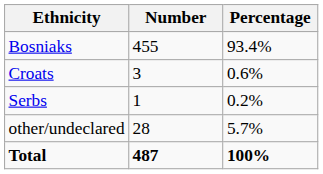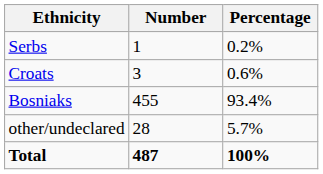 <table class="wikitable">
 <tr>
 <th width="100px">Ethnicity</th>
 <th width="80px">Number</th>
 <th width="80px">Percentage</th>
 </tr>
 <tr>
-<td><a href='#'>Bosniaks</a></td>
-<td>455</td>
-<td>93.4%</td>
+<td><a href='#'>Serbs</a></td>
+<td>1</td>
+<td>0.2%</td>
 </tr>
 <tr>
 <td><a href='#'>Croats</a></td>
 <td>3</td>
 <td>0.6%</td>
 </tr>
 <tr>
-<td><a href='#'>Serbs</a></td>
-<td>1</td>
-<td>0.2%</td>
+<td><a href='#'>Bosniaks</a></td>
+<td>455</td>
+<td>93.4%</td>
 </tr>
 <tr>
 <td>other/undeclared</td>
 <td>28</td>
 <td>5.7%</td>
 </tr>
 <tr>
 <td><strong>Total</strong></td>
 <td><strong>487</strong></td>
 <td><strong>100%</strong></td>
 </tr>
 </table>
